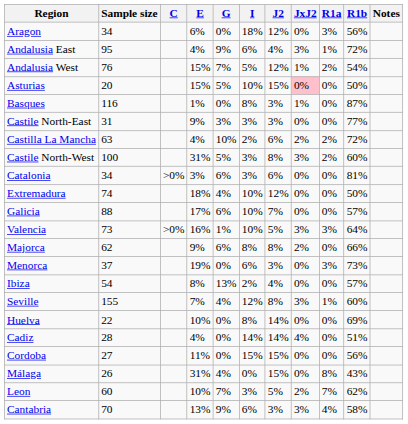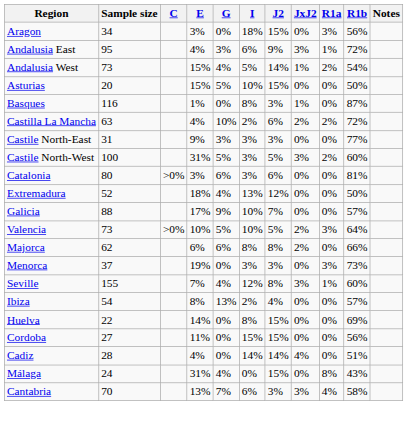 <table class="wikitable">
 <tr>
 <th>Region</th>
 <th>Sample size</th>
 <th><a href='#'>C</a></th>
 <th><a href='#'>E</a></th>
 <th><a href='#'>G</a></th>
 <th><a href='#'>I</a></th>
 <th><a href='#'>J2</a></th>
 <th><a href='#'>JxJ2</a></th>
 <th><a href='#'>R1a</a></th>
 <th><a href='#'>R1b</a></th>
 <th>Notes</th>
 </tr>
 <tr>
 <td><a href='#'>Aragon</a></td>
 <td>34</td>
 <td></td>
-<td>6%</td>
+<td>3%</td>
 <td>0%</td>
 <td>18%</td>
-<td>12%</td>
+<td>15%</td>
 <td>0%</td>
 <td>3%</td>
 <td>56%</td>
 <td></td>
 </tr>
 <tr>
 <td><a href='#'>Andalusia</a> East</td>
 <td>95</td>
 <td></td>
 <td>4%</td>
+<td>3%</td>
+<td>6%</td>
 <td>9%</td>
-<td>6%</td>
-<td>4%</td>
 <td>3%</td>
 <td>1%</td>
 <td>72%</td>
 <td></td>
 </tr>
 <tr>
 <td><a href='#'>Andalusia</a> West</td>
-<td>76</td>
+<td>73</td>
 <td></td>
 <td>15%</td>
-<td>7%</td>
+<td>4%</td>
 <td>5%</td>
-<td>12%</td>
+<td>14%</td>
 <td>1%</td>
 <td>2%</td>
 <td>54%</td>
 <td></td>
 </tr>
 <tr>
 <td><a href='#'>Asturias</a></td>
 <td>20</td>
 <td></td>
 <td>15%</td>
 <td>5%</td>
 <td>10%</td>
 <td>15%</td>
-<td style="background: pink;">0%</td>
+<td>0%</td>
 <td>0%</td>
 <td>50%</td>
 <td></td>
 </tr>
 <tr>
 <td><a href='#'>Basques</a></td>
 <td>116</td>
 <td></td>
 <td>1%</td>
 <td>0%</td>
 <td>8%</td>
 <td>3%</td>
 <td>1%</td>
 <td>0%</td>
 <td>87%</td>
 <td></td>
 </tr>
 <tr>
+<td><a href='#'>Castilla La Mancha</a></td>
+<td>63</td>
+<td></td>
+<td>4%</td>
+<td>10%</td>
+<td>2%</td>
+<td>6%</td>
+<td>2%</td>
+<td>2%</td>
+<td>72%</td>
+<td></td>
+</tr>
+<tr>
 <td><a href='#'>Castile</a> North-East</td>
 <td>31</td>
 <td></td>
 <td>9%</td>
 <td>3%</td>
 <td>3%</td>
 <td>3%</td>
 <td>0%</td>
 <td>0%</td>
 <td>77%</td>
 <td></td>
 </tr>
 <tr>
-<td><a href='#'>Castilla La Mancha</a></td>
-<td>63</td>
-<td></td>
-<td>4%</td>
-<td>10%</td>
-<td>2%</td>
-<td>6%</td>
-<td>2%</td>
-<td>2%</td>
-<td>72%</td>
-<td></td>
-</tr>
-<tr>
 <td><a href='#'>Castile</a>  North-West</td>
 <td>100</td>
 <td></td>
 <td>31%</td>
 <td>5%</td>
 <td>3%</td>
-<td>8%</td>
+<td>5%</td>
 <td>3%</td>
 <td>2%</td>
 <td>60%</td>
 <td></td>
 </tr>
 <tr>
 <td><a href='#'>Catalonia</a></td>
-<td>34</td>
+<td>80</td>
 <td>>0%</td>
 <td>3%</td>
 <td>6%</td>
 <td>3%</td>
 <td>6%</td>
 <td>0%</td>
 <td>0%</td>
 <td>81%</td>
 <td></td>
 </tr>
 <tr>
 <td><a href='#'>Extremadura</a></td>
-<td>74</td>
+<td>52</td>
 <td></td>
 <td>18%</td>
 <td>4%</td>
-<td>10%</td>
+<td>13%</td>
 <td>12%</td>
 <td>0%</td>
 <td>0%</td>
 <td>50%<br></td>
 <td></td>
 </tr>
 <tr>
 <td><a href='#'>Galicia</a></td>
 <td>88</td>
 <td></td>
 <td>17%</td>
-<td>6%</td>
+<td>9%</td>
 <td>10%</td>
 <td>7%</td>
 <td>0%</td>
 <td>0%</td>
 <td>57%<br></td>
 <td></td>
 </tr>
 <tr>
 <td><a href='#'>Valencia</a></td>
 <td>73</td>
 <td>>0%</td>
-<td>16%</td>
-<td>1%</td>
 <td>10%</td>
 <td>5%</td>
-<td>3%</td>
+<td>10%</td>
+<td>5%</td>
+<td>2%</td>
 <td>3%</td>
 <td>64%<br></td>
 <td></td>
 </tr>
 <tr>
 <td><a href='#'>Majorca</a></td>
 <td>62</td>
 <td></td>
-<td>9%</td>
+<td>6%</td>
 <td>6%</td>
 <td>8%</td>
 <td>8%</td>
 <td>2%</td>
 <td>0%</td>
 <td>66%<br></td>
 <td></td>
 </tr>
 <tr>
 <td><a href='#'>Menorca</a></td>
 <td>37</td>
 <td></td>
 <td>19%</td>
 <td>0%</td>
-<td>6%</td>
+<td>3%</td>
 <td>3%</td>
 <td>0%</td>
 <td>3%</td>
 <td>73%<br></td>
+<td></td>
+</tr>
+<tr>
+<td><a href='#'>Seville</a></td>
+<td>155</td>
+<td></td>
+<td>7%</td>
+<td>4%</td>
+<td>12%</td>
+<td>8%</td>
+<td>3%</td>
+<td>1%</td>
+<td>60%<br></td>
 <td></td>
 </tr>
 <tr>
 <td><a href='#'>Ibiza</a></td>
 <td>54</td>
 <td></td>
 <td>8%</td>
 <td>13%</td>
 <td>2%</td>
 <td>4%</td>
 <td>0%</td>
 <td>0%</td>
 <td>57%<br></td>
 <td></td>
 </tr>
 <tr>
-<td><a href='#'>Seville</a></td>
-<td>155</td>
+<td><a href='#'>Huelva</a></td>
+<td>22</td>
 <td></td>
-<td>7%</td>
-<td>4%</td>
-<td>12%</td>
+<td>14%</td>
+<td>0%</td>
 <td>8%</td>
-<td>3%</td>
-<td>1%</td>
-<td>60%<br></td>
+<td>15%</td>
+<td>0%</td>
+<td>0%</td>
+<td>69%<br></td>
 <td></td>
 </tr>
 <tr>
-<td><a href='#'>Huelva</a></td>
-<td>22</td>
+<td><a href='#'>Cordoba</a></td>
+<td>27</td>
 <td></td>
-<td>10%</td>
+<td>11%</td>
 <td>0%</td>
-<td>8%</td>
-<td>14%</td>
+<td>15%</td>
+<td>15%</td>
 <td>0%</td>
 <td>0%</td>
-<td>69%<br></td>
+<td>56%<br></td>
 <td></td>
 </tr>
 <tr>
 <td><a href='#'>Cadiz</a></td>
 <td>28</td>
 <td></td>
 <td>4%</td>
 <td>0%</td>
 <td>14%</td>
 <td>14%</td>
 <td>4%</td>
 <td>0%</td>
 <td>51%<br></td>
 <td></td>
 </tr>
 <tr>
-<td><a href='#'>Cordoba</a></td>
-<td>27</td>
-<td></td>
-<td>11%</td>
-<td>0%</td>
-<td>15%</td>
-<td>15%</td>
-<td>0%</td>
-<td>0%</td>
-<td>56%<br></td>
-<td></td>
-</tr>
-<tr>
 <td><a href='#'>Málaga</a></td>
-<td>26</td>
+<td>24</td>
 <td></td>
 <td>31%</td>
 <td>4%</td>
 <td>0%</td>
 <td>15%</td>
 <td>0%</td>
 <td>8%</td>
 <td>43%<br></td>
 <td></td>
 </tr>
 <tr>
-<td><a href='#'>Leon</a></td>
-<td>60</td>
-<td></td>
-<td>10%</td>
-<td>7%</td>
-<td>3%</td>
-<td>5%</td>
-<td>2%</td>
-<td>7%</td>
-<td>62%<br></td>
-<td></td>
-</tr>
-<tr>
 <td><a href='#'>Cantabria</a></td>
 <td>70</td>
 <td></td>
 <td>13%</td>
-<td>9%</td>
+<td>7%</td>
 <td>6%</td>
 <td>3%</td>
 <td>3%</td>
 <td>4%</td>
 <td>58%<br></td>
 <td></td>
 </tr>
 </table>
